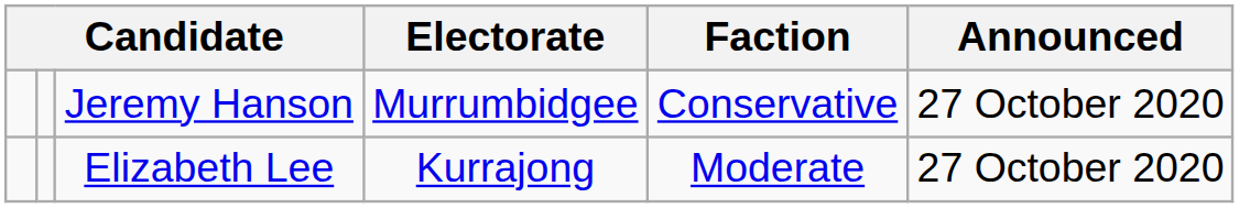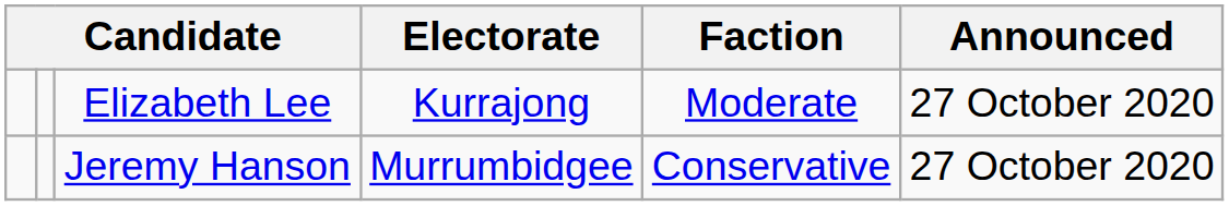 <table class="wikitable" style="text-align:center">
 <tr>
 <th colspan=3>Candidate</th>
 <th>Electorate</th>
 <th>Faction</th>
 <th>Announced</th>
 </tr>
 <tr>
 <td width="3pt" > </td>
 <td></td>
+<td><a href='#'>Elizabeth Lee</a></td>
+<td><a href='#'>Kurrajong</a></td>
+<td><a href='#'>Moderate</a></td>
+<td>27 October 2020</td>
+</tr>
+<tr>
+<td width="3pt" > </td>
+<td></td>
 <td><a href='#'>Jeremy Hanson</a></td>
 <td><a href='#'>Murrumbidgee</a></td>
 <td><a href='#'>Conservative</a></td>
 <td>27 October 2020</td>
 </tr>
-<tr>
-<td width="3pt" > </td>
-<td></td>
-<td><a href='#'>Elizabeth Lee</a></td>
-<td><a href='#'>Kurrajong</a></td>
-<td><a href='#'>Moderate</a></td>
-<td>27 October 2020</td>
-</tr>
 </table>
